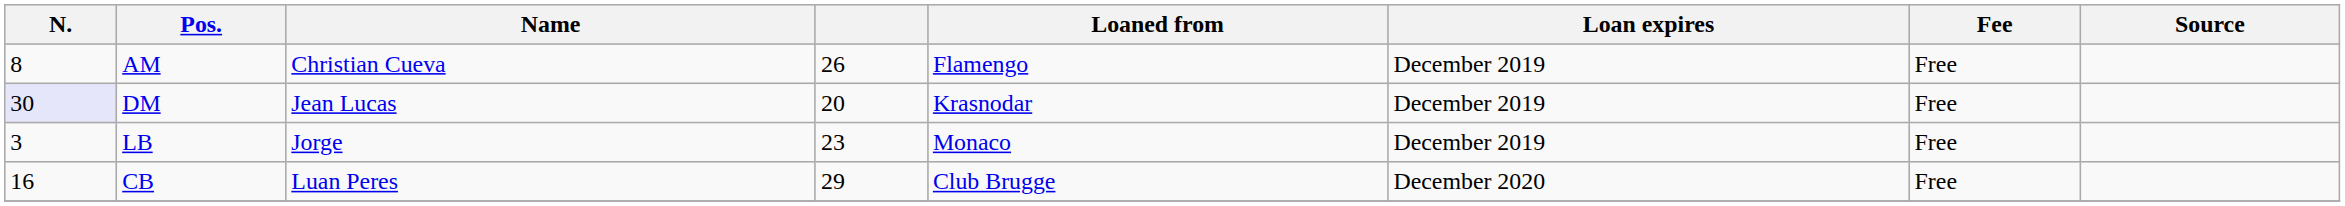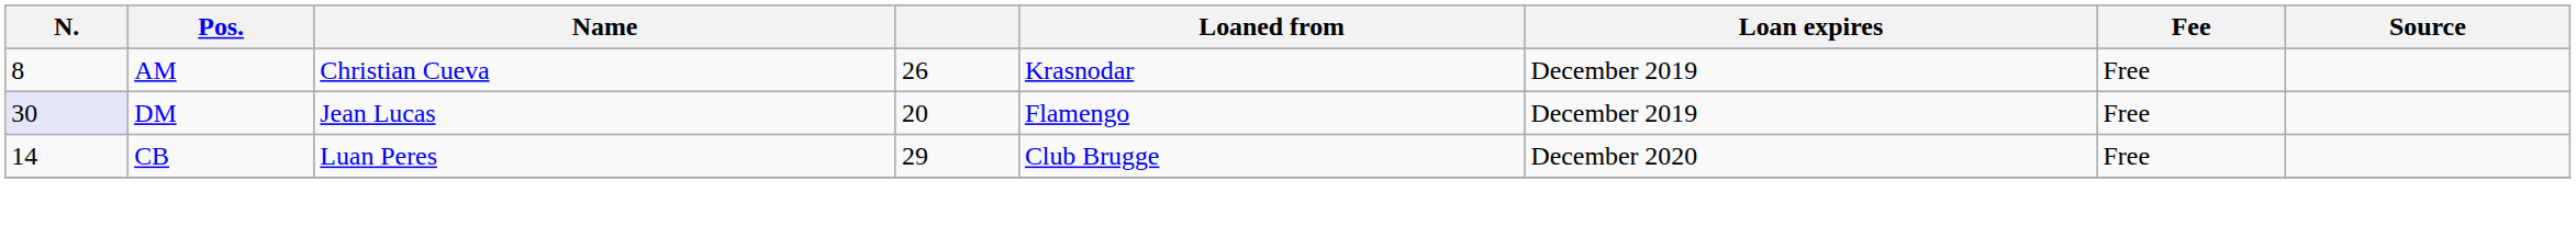 <table class="wikitable sortable" style="width:75%; text-align:center; font-size:95%; text-align:left">
 <tr>
 <th>N.</th>
 <th><a href='#'>Pos.</a></th>
 <th>Name</th>
 <th></th>
 <th>Loaned from</th>
 <th>Loan expires</th>
 <th>Fee</th>
 <th>Source</th>
 </tr>
 <tr>
 <td>8</td>
 <td><a href='#'>AM</a></td>
 <td style="text-align:left;"> <a href='#'>Christian Cueva</a></td>
 <td>26</td>
-<td style="text-align:left;"><a href='#'>Flamengo</a></td>
+<td style="text-align:left;"><a href='#'>Krasnodar</a> </td>
 <td>December 2019</td>
 <td>Free</td>
 <td></td>
 </tr>
 <tr>
 <td style="background: lavender;">30</td>
 <td><a href='#'>DM</a></td>
 <td style="text-align:left;"> <a href='#'>Jean Lucas</a></td>
 <td>20</td>
-<td style="text-align:left;"><a href='#'>Krasnodar</a> </td>
+<td style="text-align:left;"><a href='#'>Flamengo</a></td>
 <td>December 2019</td>
 <td>Free</td>
 <td></td>
 </tr>
 <tr>
-<td>3</td>
-<td><a href='#'>LB</a></td>
-<td style="text-align:left;"> <a href='#'>Jorge</a></td>
-<td>23</td>
-<td style="text-align:left;"><a href='#'>Monaco</a> </td>
-<td>December 2019</td>
-<td>Free</td>
-<td></td>
-</tr>
-<tr>
-<td>16</td>
+<td>14</td>
 <td><a href='#'>CB</a></td>
 <td style="text-align:left;"> <a href='#'>Luan Peres</a></td>
 <td>29</td>
 <td style="text-align:left;"><a href='#'>Club Brugge</a> </td>
 <td>December 2020</td>
 <td>Free</td>
 <td></td>
 </tr>
 <tr>
 </tr>
 </table>
